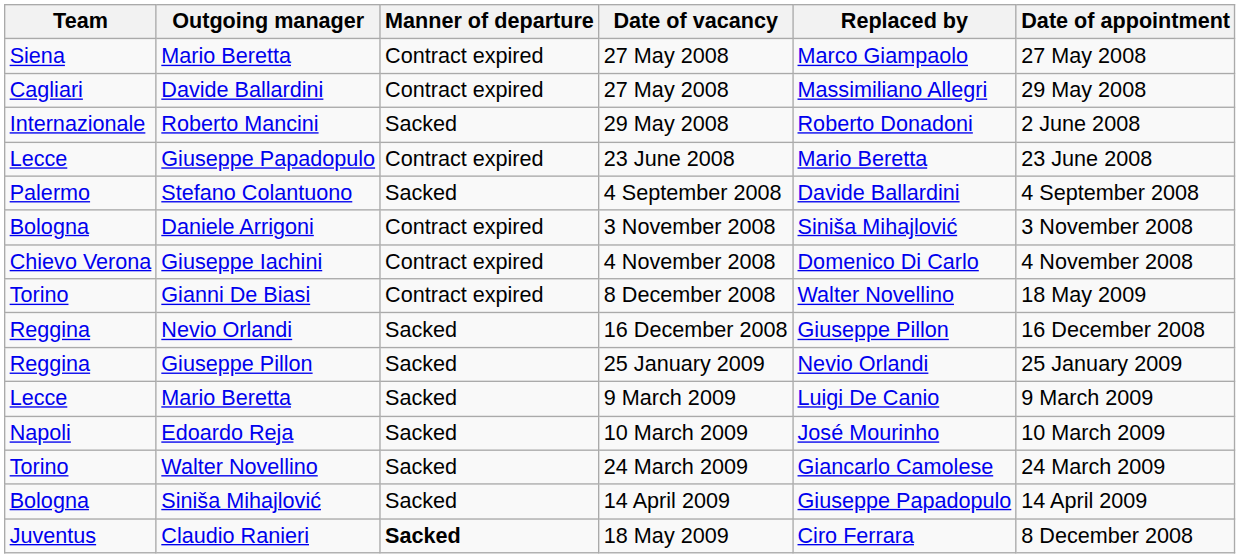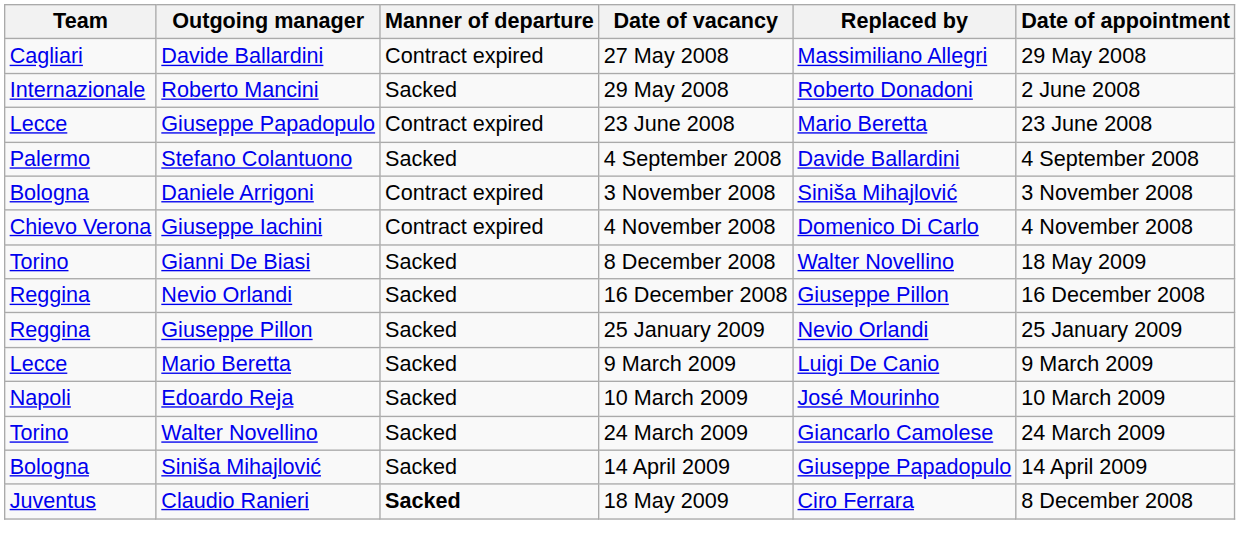 <table class="wikitable sortable">
 <tr>
 <th>Team</th>
 <th>Outgoing manager</th>
 <th>Manner of departure</th>
 <th>Date of vacancy</th>
 <th>Replaced by</th>
 <th>Date of appointment</th>
-</tr>
-<tr>
-<td><a href='#'>Siena</a></td>
-<td> <a href='#'>Mario Beretta</a></td>
-<td>Contract expired</td>
-<td>27 May 2008</td>
-<td> <a href='#'>Marco Giampaolo</a></td>
-<td>27 May 2008</td>
 </tr>
 <tr>
 <td><a href='#'>Cagliari</a></td>
 <td> <a href='#'>Davide Ballardini</a></td>
 <td>Contract expired</td>
 <td>27 May 2008</td>
 <td> <a href='#'>Massimiliano Allegri</a></td>
 <td>29 May 2008</td>
 </tr>
 <tr>
 <td><a href='#'>Internazionale</a></td>
 <td> <a href='#'>Roberto Mancini</a></td>
 <td>Sacked</td>
 <td>29 May 2008</td>
 <td> <a href='#'>Roberto Donadoni</a></td>
 <td>2 June 2008</td>
 </tr>
 <tr>
 <td><a href='#'>Lecce</a></td>
 <td> <a href='#'>Giuseppe Papadopulo</a></td>
 <td>Contract expired</td>
 <td>23 June 2008</td>
 <td> <a href='#'>Mario Beretta</a></td>
 <td>23 June 2008</td>
 </tr>
 <tr>
 <td><a href='#'>Palermo</a></td>
 <td> <a href='#'>Stefano Colantuono</a></td>
 <td>Sacked</td>
 <td>4 September 2008</td>
 <td> <a href='#'>Davide Ballardini</a></td>
 <td>4 September 2008</td>
 </tr>
 <tr>
 <td><a href='#'>Bologna</a></td>
 <td> <a href='#'>Daniele Arrigoni</a></td>
 <td>Contract expired</td>
 <td>3 November 2008</td>
 <td> <a href='#'>Siniša Mihajlović</a></td>
 <td>3 November 2008</td>
 </tr>
 <tr>
 <td><a href='#'>Chievo Verona</a></td>
 <td> <a href='#'>Giuseppe Iachini</a></td>
 <td>Contract expired</td>
 <td>4 November 2008</td>
 <td> <a href='#'>Domenico Di Carlo</a></td>
 <td>4 November 2008</td>
 </tr>
 <tr>
 <td><a href='#'>Torino</a></td>
 <td> <a href='#'>Gianni De Biasi</a></td>
-<td>Contract expired</td>
+<td>Sacked</td>
 <td>8 December 2008</td>
 <td> <a href='#'>Walter Novellino</a></td>
 <td>18 May 2009</td>
 </tr>
 <tr>
 <td><a href='#'>Reggina</a></td>
 <td> <a href='#'>Nevio Orlandi</a></td>
 <td>Sacked</td>
 <td>16 December 2008</td>
 <td> <a href='#'>Giuseppe Pillon</a></td>
 <td>16 December 2008</td>
 </tr>
 <tr>
 <td><a href='#'>Reggina</a></td>
 <td> <a href='#'>Giuseppe Pillon</a></td>
 <td>Sacked</td>
 <td>25 January 2009</td>
 <td> <a href='#'>Nevio Orlandi</a></td>
 <td>25 January 2009</td>
 </tr>
 <tr>
 <td><a href='#'>Lecce</a></td>
 <td> <a href='#'>Mario Beretta</a></td>
 <td>Sacked</td>
 <td>9 March 2009</td>
 <td> <a href='#'>Luigi De Canio</a></td>
 <td>9 March 2009</td>
 </tr>
 <tr>
 <td><a href='#'>Napoli</a></td>
 <td> <a href='#'>Edoardo Reja</a></td>
 <td>Sacked</td>
 <td>10 March 2009</td>
 <td> <a href='#'>José Mourinho</a></td>
 <td>10 March 2009</td>
 </tr>
 <tr>
 <td><a href='#'>Torino</a></td>
 <td> <a href='#'>Walter Novellino</a></td>
 <td>Sacked</td>
 <td>24 March 2009</td>
 <td> <a href='#'>Giancarlo Camolese</a></td>
 <td>24 March 2009</td>
 </tr>
 <tr>
 <td><a href='#'>Bologna</a></td>
 <td> <a href='#'>Siniša Mihajlović</a></td>
 <td>Sacked</td>
 <td>14 April 2009</td>
 <td> <a href='#'>Giuseppe Papadopulo</a></td>
 <td>14 April 2009</td>
 </tr>
 <tr>
 <td><a href='#'>Juventus</a></td>
 <td> <a href='#'>Claudio Ranieri</a></td>
 <td><strong>Sacked</strong></td>
 <td>18 May 2009</td>
 <td> <a href='#'>Ciro Ferrara</a></td>
 <td>8 December 2008</td>
 </tr>
 </table>
